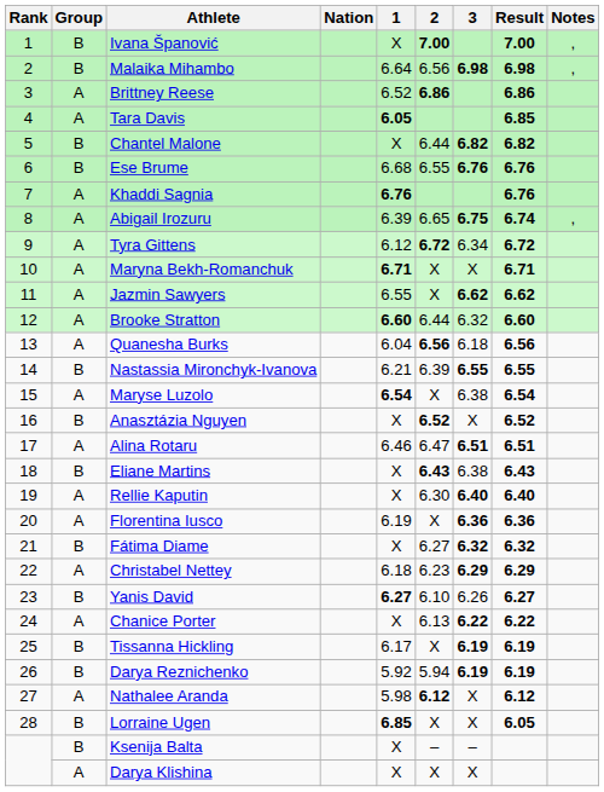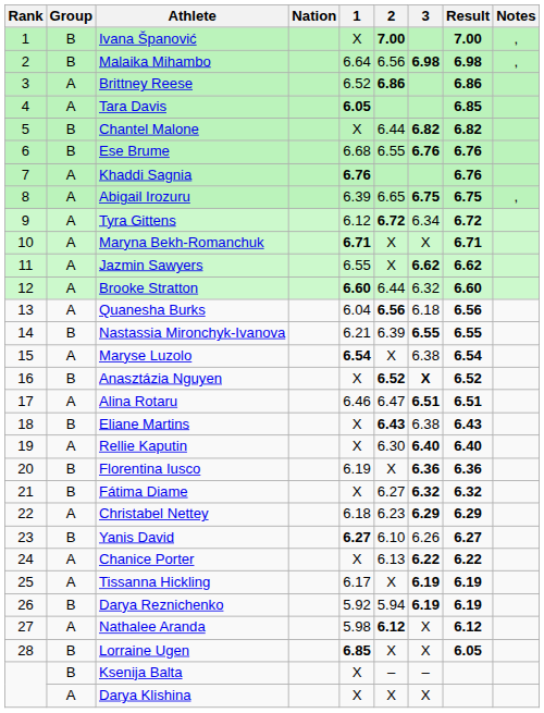 <table class="wikitable sortable" style="text-align:center">
 <tr>
 <th>Rank</th>
 <th>Group</th>
 <th>Athlete</th>
 <th>Nation</th>
 <th>1</th>
 <th>2</th>
 <th>3</th>
 <th>Result</th>
 <th>Notes</th>
 </tr>
 <tr bgcolor=bbf3bb>
 <td>1</td>
 <td>B</td>
 <td align=left><a href='#'>Ivana Španović</a></td>
 <td align=left></td>
 <td data-sort-value=1.00>X</td>
 <td><strong>7.00</strong></td>
 <td></td>
 <td><strong>7.00</strong></td>
 <td>, </td>
 </tr>
 <tr bgcolor=bbf3bb>
 <td>2</td>
 <td>B</td>
 <td align=left><a href='#'>Malaika Mihambo</a></td>
 <td align=left></td>
 <td>6.64</td>
 <td>6.56</td>
 <td><strong>6.98</strong></td>
 <td><strong>6.98</strong></td>
 <td>, </td>
 </tr>
 <tr bgcolor=bbf3bb>
 <td>3</td>
 <td>A</td>
 <td align=left><a href='#'>Brittney Reese</a></td>
 <td align=left></td>
 <td>6.52</td>
 <td><strong>6.86</strong></td>
 <td></td>
 <td><strong>6.86</strong></td>
 <td></td>
 </tr>
 <tr bgcolor=bbf3bb>
 <td>4</td>
 <td>A</td>
 <td align=left><a href='#'>Tara Davis</a></td>
 <td align=left></td>
 <td><strong>6.05</strong></td>
 <td></td>
 <td></td>
 <td><strong>6.85</strong></td>
 <td></td>
 </tr>
 <tr bgcolor=bbf3bb>
 <td>5</td>
 <td>B</td>
 <td align=left><a href='#'>Chantel Malone</a></td>
 <td align=left></td>
 <td data-sort-value=1.00>X</td>
 <td>6.44</td>
 <td><strong>6.82</strong></td>
 <td><strong>6.82</strong></td>
 <td></td>
 </tr>
 <tr bgcolor=bbf3bb>
 <td>6</td>
 <td>B</td>
 <td align=left><a href='#'>Ese Brume</a></td>
 <td align=left></td>
 <td>6.68</td>
 <td>6.55</td>
 <td><strong>6.76</strong></td>
 <td><strong>6.76</strong></td>
 <td></td>
 </tr>
 <tr bgcolor=bbf3bb>
 <td>7</td>
 <td>A</td>
 <td align=left><a href='#'>Khaddi Sagnia</a></td>
 <td align=left></td>
 <td><strong>6.76</strong></td>
 <td></td>
 <td></td>
 <td><strong>6.76</strong></td>
 <td></td>
 </tr>
 <tr bgcolor=bbf3bb>
 <td>8</td>
 <td>A</td>
 <td align=left><a href='#'>Abigail Irozuru</a></td>
 <td align=left></td>
 <td>6.39</td>
 <td>6.65</td>
 <td><strong>6.75</strong></td>
-<td><strong>6.74</strong></td>
+<td><strong>6.75</strong></td>
 <td>, </td>
 </tr>
 <tr bgcolor=ccf9cc>
 <td>9</td>
 <td>A</td>
 <td align=left><a href='#'>Tyra Gittens</a></td>
 <td align=left></td>
 <td>6.12</td>
 <td><strong>6.72</strong></td>
 <td>6.34</td>
 <td><strong>6.72</strong></td>
 <td></td>
 </tr>
 <tr bgcolor=ccf9cc>
 <td>10</td>
 <td>A</td>
 <td align=left><a href='#'>Maryna Bekh-Romanchuk</a></td>
 <td align=left></td>
 <td><strong>6.71</strong></td>
 <td data-sort-value=1.00>X</td>
 <td data-sort-value=1.00>X</td>
 <td><strong>6.71</strong></td>
 <td></td>
 </tr>
 <tr bgcolor=ccf9cc>
 <td>11</td>
 <td>A</td>
 <td align=left><a href='#'>Jazmin Sawyers</a></td>
 <td align=left></td>
 <td>6.55</td>
 <td data-sort-value=1.00>X</td>
 <td><strong>6.62</strong></td>
 <td><strong>6.62</strong></td>
 <td></td>
 </tr>
 <tr bgcolor=ccf9cc>
 <td>12</td>
 <td>A</td>
 <td align=left><a href='#'>Brooke Stratton</a></td>
 <td align=left></td>
 <td><strong>6.60</strong></td>
 <td>6.44</td>
 <td>6.32</td>
 <td><strong>6.60</strong></td>
 <td></td>
 </tr>
 <tr>
 <td>13</td>
 <td>A</td>
 <td align=left><a href='#'>Quanesha Burks</a></td>
 <td align=left></td>
 <td>6.04</td>
 <td><strong>6.56</strong></td>
 <td>6.18</td>
 <td><strong>6.56</strong></td>
 <td></td>
 </tr>
 <tr>
 <td>14</td>
 <td>B</td>
 <td align=left><a href='#'>Nastassia Mironchyk-Ivanova</a></td>
 <td align=left></td>
 <td>6.21</td>
 <td>6.39</td>
 <td><strong>6.55</strong></td>
 <td><strong>6.55</strong></td>
 <td></td>
 </tr>
 <tr>
 <td>15</td>
 <td>A</td>
 <td align=left><a href='#'>Maryse Luzolo</a></td>
 <td align=left></td>
 <td><strong>6.54</strong></td>
 <td data-sort-value=1.00>X</td>
 <td>6.38</td>
 <td><strong>6.54</strong></td>
 <td></td>
 </tr>
 <tr>
 <td>16</td>
 <td>B</td>
 <td align=left><a href='#'>Anasztázia Nguyen</a></td>
 <td align=left></td>
 <td data-sort-value=1.00>X</td>
 <td><strong>6.52</strong></td>
-<td data-sort-value=1.00>X</td>
+<td data-sort-value=1.00><strong>X</strong></td>
 <td><strong>6.52</strong></td>
 <td></td>
 </tr>
 <tr>
 <td>17</td>
 <td>A</td>
 <td align=left><a href='#'>Alina Rotaru</a></td>
 <td align=left></td>
 <td>6.46</td>
 <td>6.47</td>
 <td><strong>6.51</strong></td>
 <td><strong>6.51</strong></td>
 <td></td>
 </tr>
 <tr>
 <td>18</td>
 <td>B</td>
 <td align=left><a href='#'>Eliane Martins</a></td>
 <td align=left></td>
 <td data-sort-value=1.00>X</td>
 <td><strong>6.43</strong></td>
 <td>6.38</td>
 <td><strong>6.43</strong></td>
 <td></td>
 </tr>
 <tr>
 <td>19</td>
 <td>A</td>
 <td align=left><a href='#'>Rellie Kaputin</a></td>
 <td align=left></td>
 <td data-sort-value=1.00>X</td>
 <td>6.30</td>
 <td><strong>6.40</strong></td>
 <td><strong>6.40</strong></td>
 <td></td>
 </tr>
 <tr>
 <td>20</td>
-<td>A</td>
+<td>B</td>
 <td align=left><a href='#'>Florentina Iusco</a></td>
 <td align=left></td>
 <td>6.19</td>
 <td data-sort-value=1.00>X</td>
 <td><strong>6.36</strong></td>
 <td><strong>6.36</strong></td>
 <td></td>
 </tr>
 <tr>
 <td>21</td>
 <td>B</td>
 <td align=left><a href='#'>Fátima Diame</a></td>
 <td align=left></td>
 <td data-sort-value=1.00>X</td>
 <td>6.27</td>
 <td><strong>6.32</strong></td>
 <td><strong>6.32</strong></td>
 <td></td>
 </tr>
 <tr>
 <td>22</td>
 <td>A</td>
 <td align=left><a href='#'>Christabel Nettey</a></td>
 <td align=left></td>
 <td>6.18</td>
 <td>6.23</td>
 <td><strong>6.29</strong></td>
 <td><strong>6.29</strong></td>
 <td></td>
 </tr>
 <tr>
 <td>23</td>
 <td>B</td>
 <td align=left><a href='#'>Yanis David</a></td>
 <td align=left></td>
 <td><strong>6.27</strong></td>
 <td>6.10</td>
 <td>6.26</td>
 <td><strong>6.27</strong></td>
 <td></td>
 </tr>
 <tr>
 <td>24</td>
 <td>A</td>
 <td align=left><a href='#'>Chanice Porter</a></td>
 <td align=left></td>
 <td data-sort-value=1.00>X</td>
 <td>6.13</td>
 <td><strong>6.22</strong></td>
 <td><strong>6.22</strong></td>
 <td></td>
 </tr>
 <tr>
 <td>25</td>
-<td>B</td>
+<td>A</td>
 <td align=left><a href='#'>Tissanna Hickling</a></td>
 <td align=left></td>
 <td>6.17</td>
 <td data-sort-value=1.00>X</td>
 <td><strong>6.19</strong></td>
 <td><strong>6.19</strong></td>
 <td></td>
 </tr>
 <tr>
 <td>26</td>
 <td>B</td>
 <td align=left><a href='#'>Darya Reznichenko</a></td>
 <td align=left></td>
 <td>5.92</td>
 <td>5.94</td>
 <td><strong>6.19</strong></td>
 <td><strong>6.19</strong></td>
 <td></td>
 </tr>
 <tr>
 <td>27</td>
 <td>A</td>
 <td align=left><a href='#'>Nathalee Aranda</a></td>
 <td align=left></td>
 <td>5.98</td>
 <td><strong>6.12</strong></td>
 <td data-sort-value=1.00>X</td>
 <td><strong>6.12</strong></td>
 <td></td>
 </tr>
 <tr>
 <td>28</td>
 <td>B</td>
 <td align=left><a href='#'>Lorraine Ugen</a></td>
 <td align=left></td>
 <td><strong>6.85</strong></td>
 <td data-sort-value=1.00>X</td>
 <td data-sort-value=1.00>X</td>
 <td><strong>6.05</strong></td>
 <td></td>
 </tr>
 <tr>
 <td rowspan=2></td>
 <td>B</td>
 <td align=left><a href='#'>Ksenija Balta</a></td>
 <td align=left></td>
 <td data-sort-value=1.00>X</td>
 <td>–</td>
 <td>–</td>
 <td></td>
 <td></td>
 </tr>
 <tr>
 <td>A</td>
 <td align=left><a href='#'>Darya Klishina</a></td>
 <td align=left></td>
 <td data-sort-value=1.00>X</td>
 <td data-sort-value=1.00>X</td>
 <td data-sort-value=1.00>X</td>
 <td></td>
 <td></td>
 </tr>
 </table>
